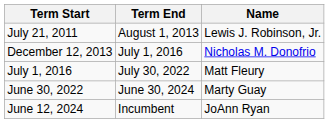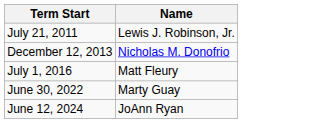 <table class="wikitable">
 <tr>
 <th>Term Start</th>
-<th>Term End</th>
 <th>Name</th>
 </tr>
 <tr>
 <td>July 21, 2011</td>
-<td>August 1, 2013</td>
 <td>Lewis J. Robinson, Jr.</td>
 </tr>
 <tr>
 <td>December 12, 2013</td>
-<td>July 1, 2016</td>
 <td><a href='#'>Nicholas M. Donofrio</a></td>
 </tr>
 <tr>
 <td>July 1, 2016</td>
-<td>July 30, 2022</td>
 <td>Matt Fleury  </td>
 </tr>
 <tr>
 <td>June 30, 2022</td>
-<td>June 30, 2024</td>
 <td>Marty Guay</td>
 </tr>
 <tr>
 <td>June 12, 2024</td>
-<td>Incumbent</td>
 <td>JoAnn Ryan </td>
 </tr>
 </table>
